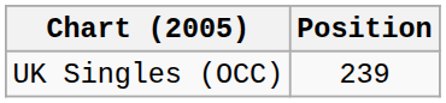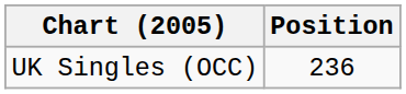 <table class="wikitable">
 <tr>
 <th>Chart (2005)</th>
 <th>Position</th>
 </tr>
 <tr>
 <td>UK Singles (OCC)</td>
-<td align="center">239</td>
+<td align="center">236</td>
 </tr>
 </table>
